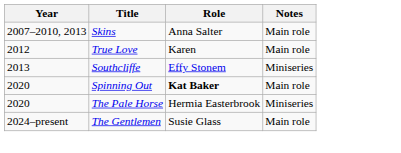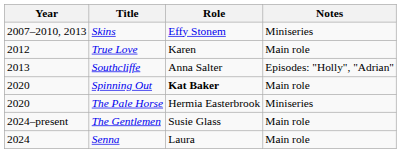 <table class="wikitable">
 <tr>
 <th>Year</th>
 <th>Title</th>
 <th>Role</th>
 <th>Notes</th>
 </tr>
 <tr>
 <td>2007–2010, 2013</td>
 <td><em><a href='#'>Skins</a></em></td>
-<td>Anna Salter</td>
-<td>Main role</td>
+<td><a href='#'>Effy Stonem</a></td>
+<td>Miniseries</td>
 </tr>
 <tr>
 <td>2012</td>
 <td><em><a href='#'>True Love</a></em></td>
 <td>Karen</td>
 <td>Main role</td>
 </tr>
 <tr>
 <td>2013</td>
 <td><em><a href='#'>Southcliffe</a></em></td>
-<td><a href='#'>Effy Stonem</a></td>
-<td>Miniseries</td>
+<td>Anna Salter</td>
+<td>Episodes: "Holly", "Adrian"</td>
 </tr>
 <tr>
 <td>2020</td>
 <td><em><a href='#'>Spinning Out</a></em></td>
 <td><strong>Kat Baker</strong></td>
 <td>Main role</td>
 </tr>
 <tr>
 <td>2020</td>
 <td><em><a href='#'>The Pale Horse</a></em></td>
 <td>Hermia Easterbrook</td>
 <td>Miniseries</td>
 </tr>
 <tr>
 <td>2024–present</td>
 <td><em><a href='#'>The Gentlemen</a></em></td>
 <td>Susie Glass</td>
 <td>Main role</td>
 </tr>
+<tr>
+<td>2024</td>
+<td><em><a href='#'>Senna</a></em></td>
+<td>Laura</td>
+<td>Main role</td>
+</tr>
 </table>
